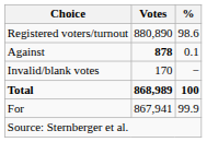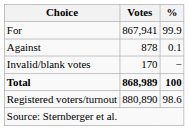 <table class=wikitable style=text-align:right>
 <tr>
 <th>Choice</th>
 <th>Votes</th>
 <th>%</th>
 </tr>
 <tr>
-<td align=left>Registered voters/turnout</td>
-<td>880,890</td>
-<td>98.6</td>
+<td align=left>For</td>
+<td>867,941</td>
+<td>99.9</td>
 </tr>
 <tr>
 <td align=left>Against</td>
-<td><strong>878</strong></td>
+<td>878</td>
 <td>0.1</td>
 </tr>
 <tr>
 <td align=left>Invalid/blank votes</td>
 <td>170</td>
 <td>−</td>
 </tr>
 <tr>
 <td align=left><strong>Total</strong></td>
 <td><strong>868,989</strong></td>
 <td><strong>100</strong></td>
 </tr>
 <tr>
-<td align=left>For</td>
-<td>867,941</td>
-<td>99.9</td>
+<td align=left>Registered voters/turnout</td>
+<td>880,890</td>
+<td>98.6</td>
 </tr>
 <tr>
 <td align=left colspan=3>Source: Sternberger et al.</td>
 </tr>
 </table>
